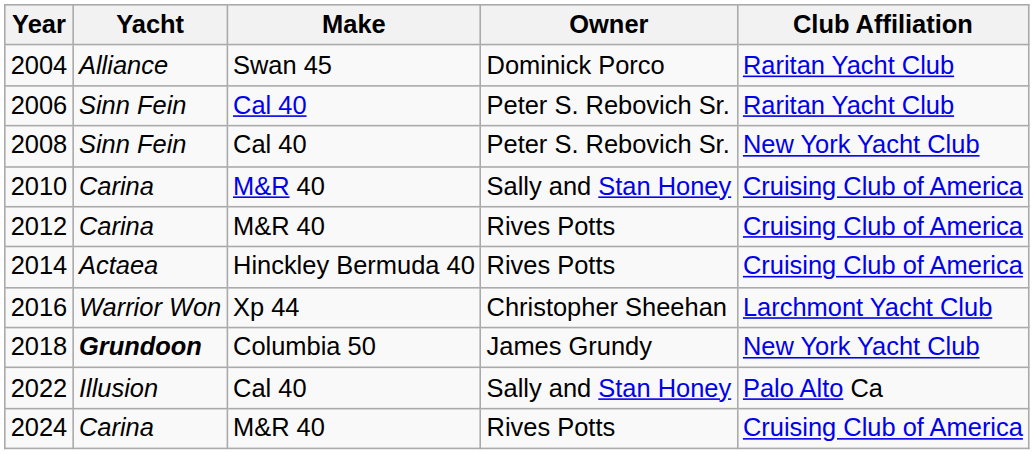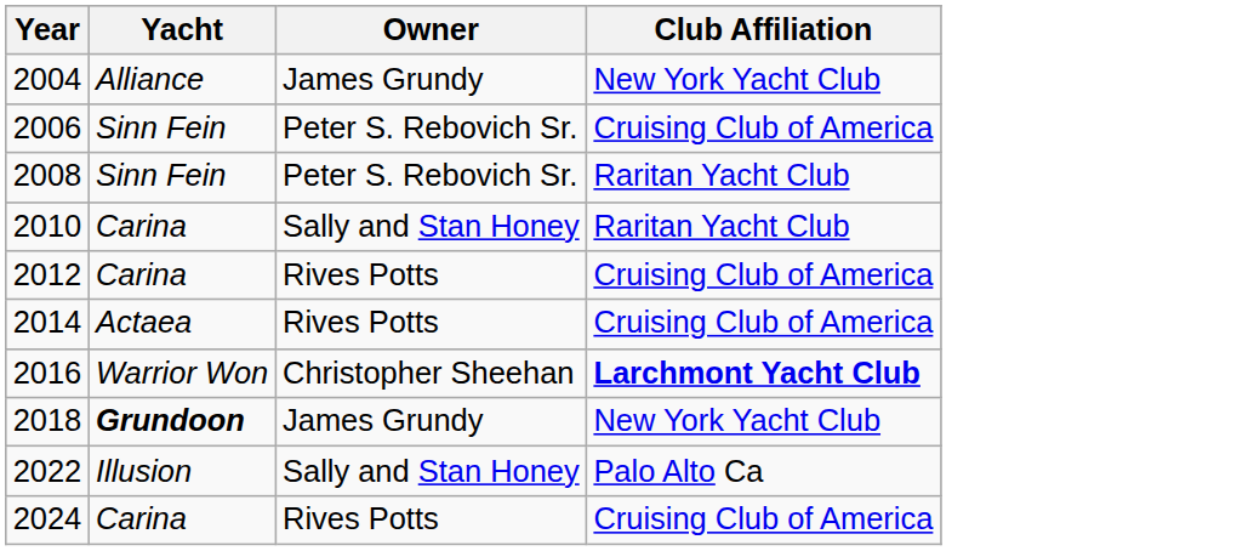 <table class="wikitable">
 <tr>
 <th>Year</th>
 <th>Yacht</th>
-<th>Make</th>
 <th>Owner</th>
 <th>Club Affiliation</th>
 </tr>
 <tr>
 <td>2004</td>
 <td> <em>Alliance</em></td>
-<td>Swan 45</td>
-<td>Dominick Porco</td>
-<td><a href='#'>Raritan Yacht Club</a></td>
+<td>James Grundy</td>
+<td><a href='#'>New York Yacht Club</a></td>
 </tr>
 <tr>
 <td>2006</td>
 <td> <em>Sinn Fein</em></td>
-<td><a href='#'>Cal 40</a></td>
+<td>Peter S. Rebovich Sr.</td>
+<td><a href='#'>Cruising Club of America</a></td>
+</tr>
+<tr>
+<td>2008</td>
+<td> <em>Sinn Fein</em></td>
 <td>Peter S. Rebovich Sr.</td>
 <td><a href='#'>Raritan Yacht Club</a></td>
 </tr>
 <tr>
-<td>2008</td>
-<td> <em>Sinn Fein</em></td>
-<td>Cal 40</td>
-<td>Peter S. Rebovich Sr.</td>
-<td><a href='#'>New York Yacht Club</a></td>
-</tr>
-<tr>
 <td>2010</td>
 <td> <em>Carina</em></td>
-<td><a href='#'>M&R</a> 40</td>
 <td>Sally and <a href='#'>Stan Honey</a></td>
-<td><a href='#'>Cruising Club of America</a></td>
+<td><a href='#'>Raritan Yacht Club</a></td>
 </tr>
 <tr>
 <td>2012</td>
 <td> <em>Carina</em></td>
-<td>M&R 40</td>
 <td>Rives Potts</td>
 <td><a href='#'>Cruising Club of America</a></td>
 </tr>
 <tr>
 <td>2014</td>
 <td> <em>Actaea</em></td>
-<td>Hinckley Bermuda 40</td>
 <td>Rives Potts</td>
 <td><a href='#'>Cruising Club of America</a></td>
 </tr>
 <tr>
 <td>2016</td>
 <td> <em>Warrior Won</em></td>
-<td>Xp 44</td>
 <td>Christopher Sheehan</td>
-<td><a href='#'>Larchmont Yacht Club</a></td>
+<td><strong><a href='#'>Larchmont Yacht Club</a></strong></td>
 </tr>
 <tr>
 <td>2018</td>
 <td><strong> <em>Grundoon</em></strong></td>
-<td>Columbia 50</td>
 <td>James Grundy</td>
 <td><a href='#'>New York Yacht Club</a></td>
 </tr>
 <tr>
 <td>2022</td>
 <td> <em>Illusion</em></td>
-<td>Cal 40</td>
 <td>Sally and <a href='#'>Stan Honey</a></td>
 <td><a href='#'>Palo Alto</a> Ca</td>
 </tr>
 <tr>
 <td>2024</td>
 <td> <em>Carina</em></td>
-<td>M&R 40</td>
 <td>Rives Potts</td>
 <td><a href='#'>Cruising Club of America</a></td>
 </tr>
 </table>
